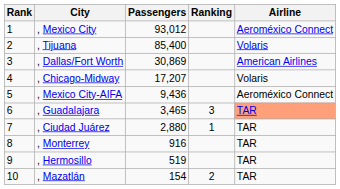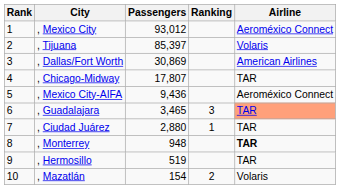 <table class="wikitable" style="font-size: 90%" width= align=>
 <tr>
 <th>Rank</th>
 <th>City</th>
 <th>Passengers</th>
 <th>Ranking</th>
 <th>Airline</th>
 </tr>
 <tr>
 <td>1</td>
 <td>, <a href='#'>Mexico City</a></td>
 <td align="right">93,012</td>
 <td align="center"></td>
 <td><a href='#'>Aeroméxico Connect</a></td>
 </tr>
 <tr>
 <td>2</td>
 <td>, <a href='#'>Tijuana</a></td>
-<td align="right">85,400</td>
+<td align="right">85,397</td>
 <td align="center"></td>
 <td><a href='#'>Volaris</a></td>
 </tr>
 <tr>
 <td>3</td>
 <td>, <a href='#'>Dallas/Fort Worth</a></td>
 <td align="right">30,869</td>
 <td align="center"></td>
 <td><a href='#'>American Airlines</a></td>
 </tr>
 <tr>
 <td>4</td>
 <td>, <a href='#'>Chicago-Midway</a></td>
-<td align="right">17,207</td>
+<td align="right">17,807</td>
 <td align="center"></td>
-<td>Volaris</td>
+<td>TAR</td>
 </tr>
 <tr>
 <td>5</td>
 <td>, <a href='#'>Mexico City-AIFA</a></td>
 <td align="right">9,436</td>
 <td align="center"></td>
 <td>Aeroméxico Connect</td>
 </tr>
 <tr>
 <td>6</td>
 <td>, <a href='#'>Guadalajara</a></td>
 <td align="right">3,465</td>
 <td align="center"> 3</td>
 <td style="background: lightsalmon;"><a href='#'>TAR</a></td>
 </tr>
 <tr>
 <td>7</td>
 <td>, <a href='#'>Ciudad Juárez</a></td>
 <td align="right">2,880</td>
 <td align="center"> 1</td>
 <td>TAR</td>
 </tr>
 <tr>
 <td>8</td>
 <td>, <a href='#'>Monterrey</a></td>
-<td align="right">916</td>
+<td align="right">948</td>
 <td align="center"></td>
-<td>TAR</td>
+<td><strong>TAR</strong></td>
 </tr>
 <tr>
 <td>9</td>
 <td>, <a href='#'>Hermosillo</a></td>
 <td align="right">519</td>
 <td align="center"></td>
 <td>TAR</td>
 </tr>
 <tr>
 <td>10</td>
 <td>, <a href='#'>Mazatlán</a></td>
 <td align="right">154</td>
 <td align="center"> 2</td>
-<td>TAR</td>
+<td>Volaris</td>
 </tr>
 </table>
